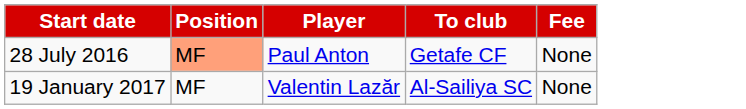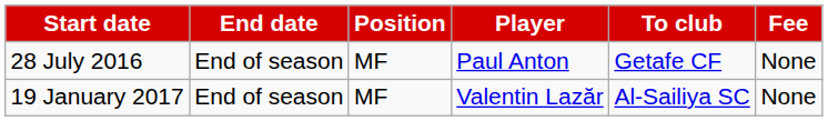 <table class="wikitable sortable">
 <tr>
 <th style="background:#d50000; color:white;"><strong>Start date</strong></th>
+<th style="background:#d50000; color:white;"><strong>End date</strong></th>
 <th style="background:#d50000; color:white;"><strong>Position</strong></th>
 <th style="background:#d50000; color:white;"><strong>Player</strong></th>
 <th style="background:#d50000; color:white;"><strong>To club</strong></th>
 <th style="background:#d50000; color:white;"><strong>Fee</strong></th>
 </tr>
 <tr>
 <td>28 July 2016</td>
-<td style="background: lightsalmon;">MF</td>
+<td>End of season</td>
+<td>MF</td>
 <td><a href='#'>Paul Anton</a></td>
 <td><a href='#'>Getafe CF</a></td>
 <td>None</td>
 </tr>
 <tr>
 <td>19 January 2017</td>
+<td>End of season</td>
 <td>MF</td>
 <td><a href='#'>Valentin Lazăr</a></td>
 <td><a href='#'>Al-Sailiya SC</a></td>
 <td>None</td>
 </tr>
 </table>
